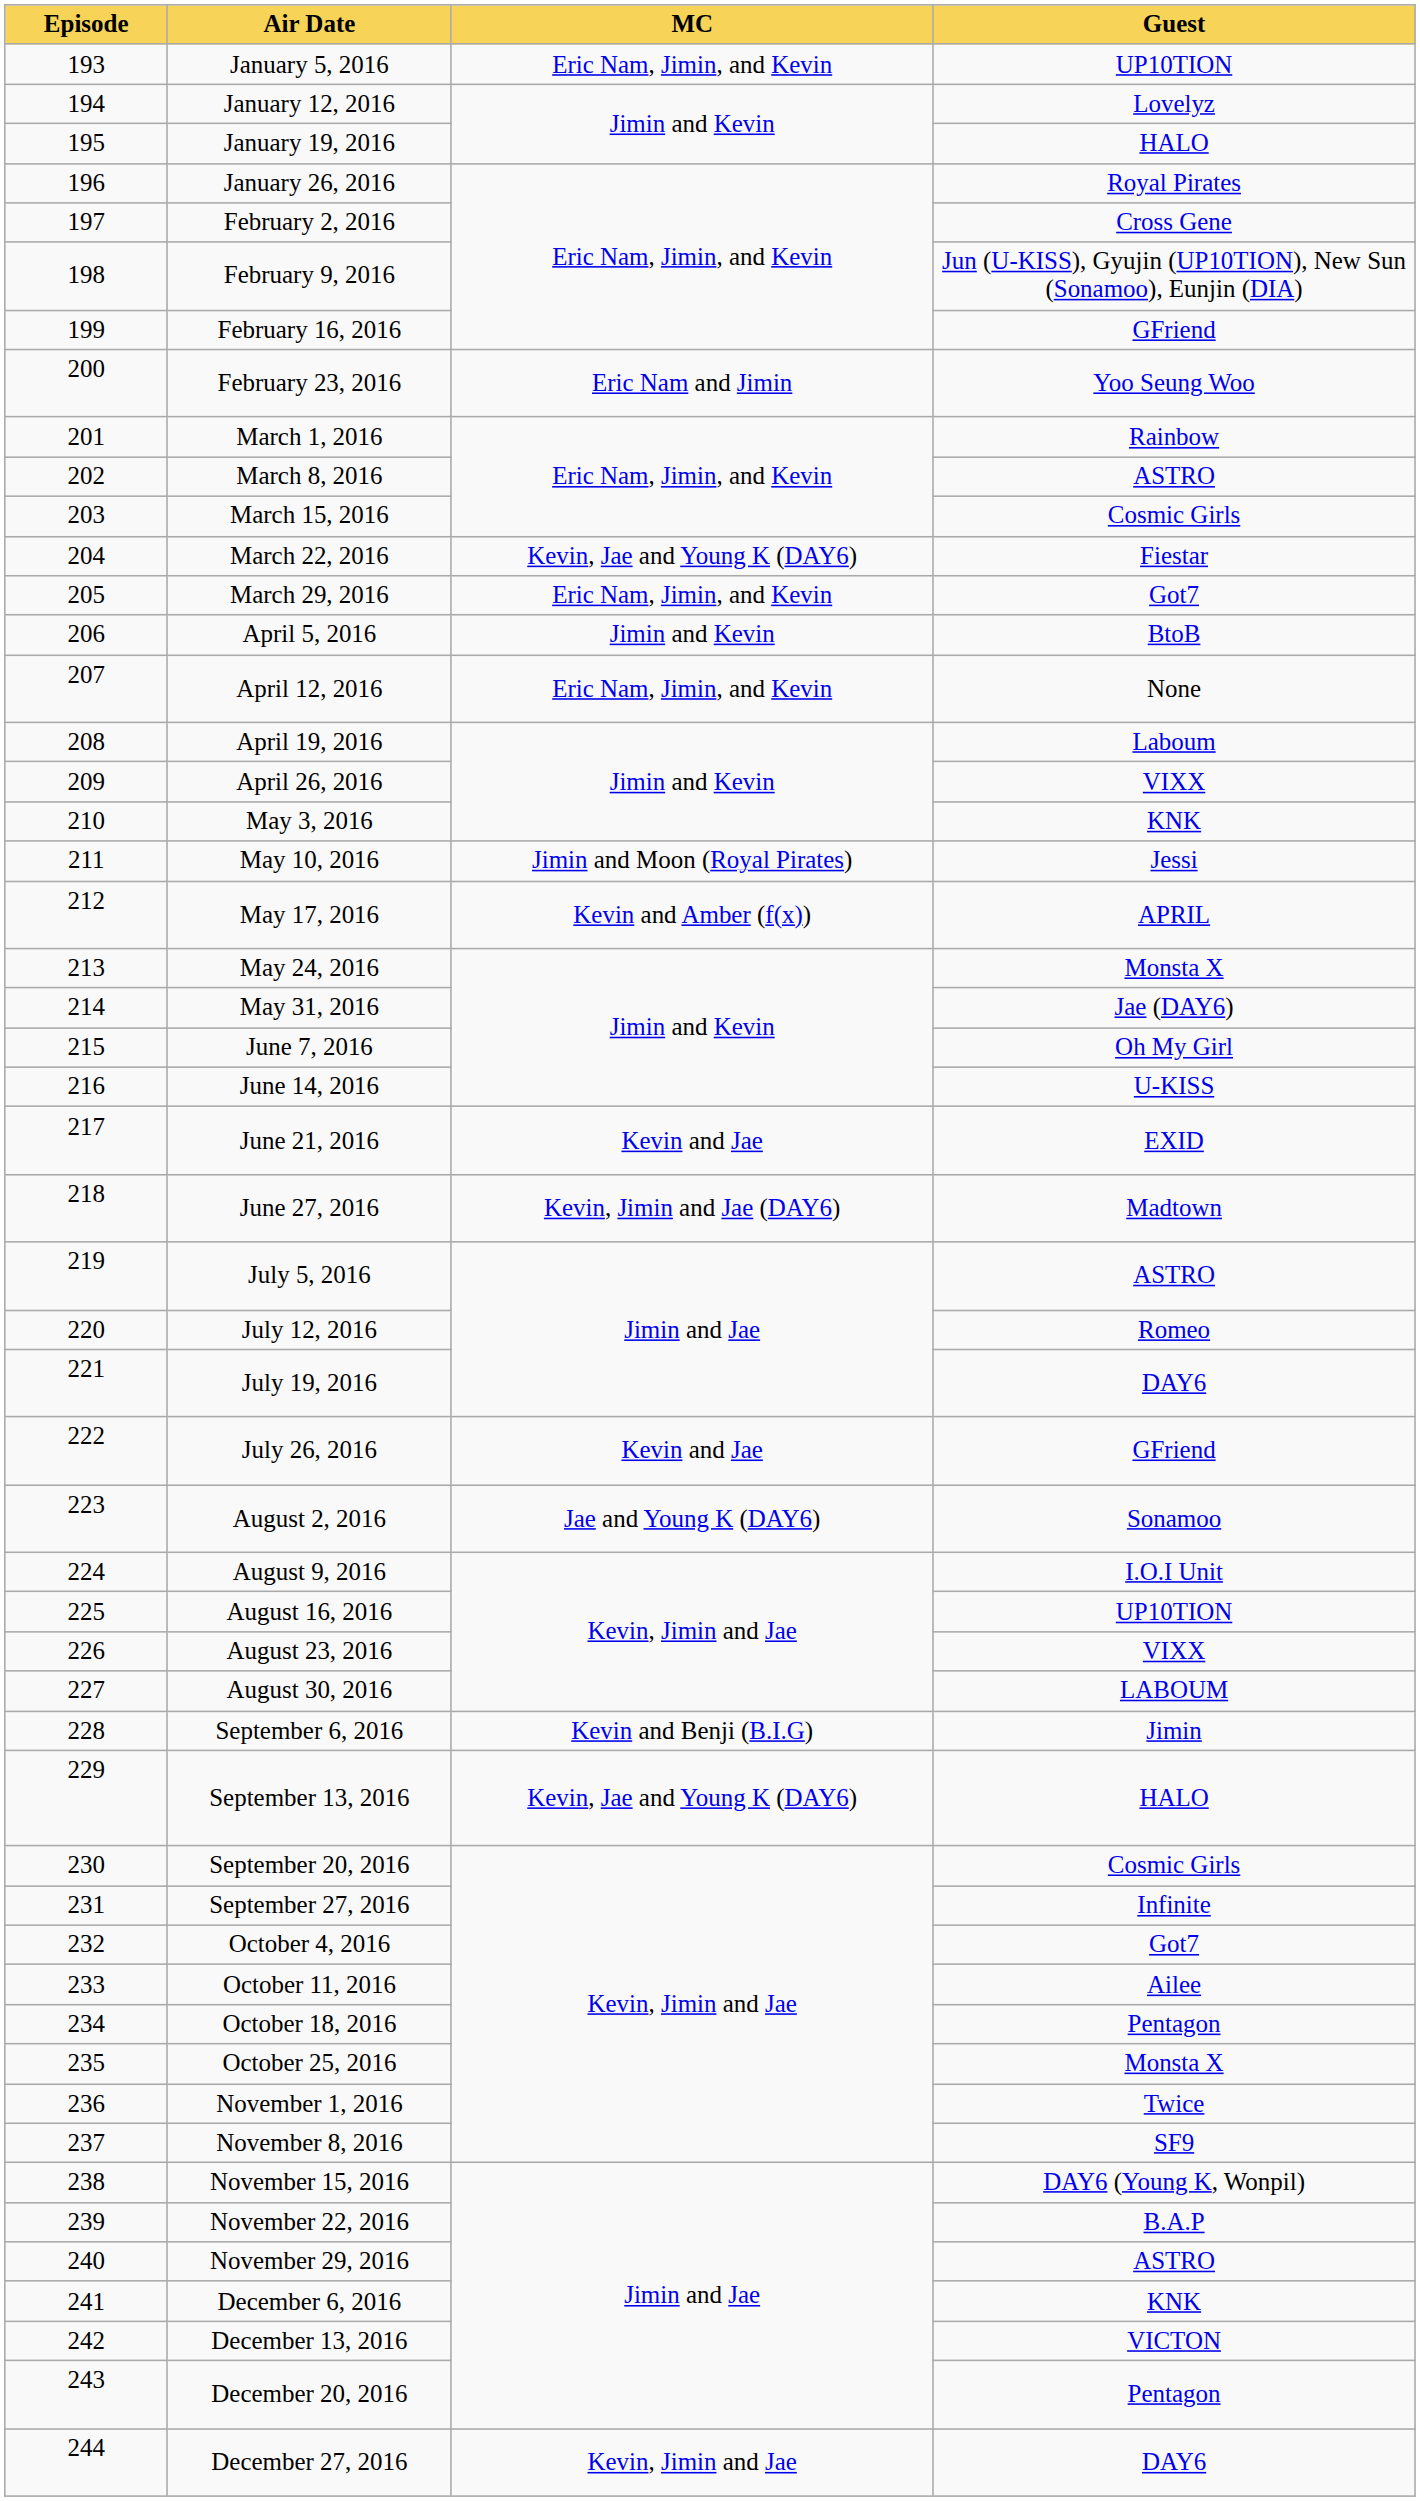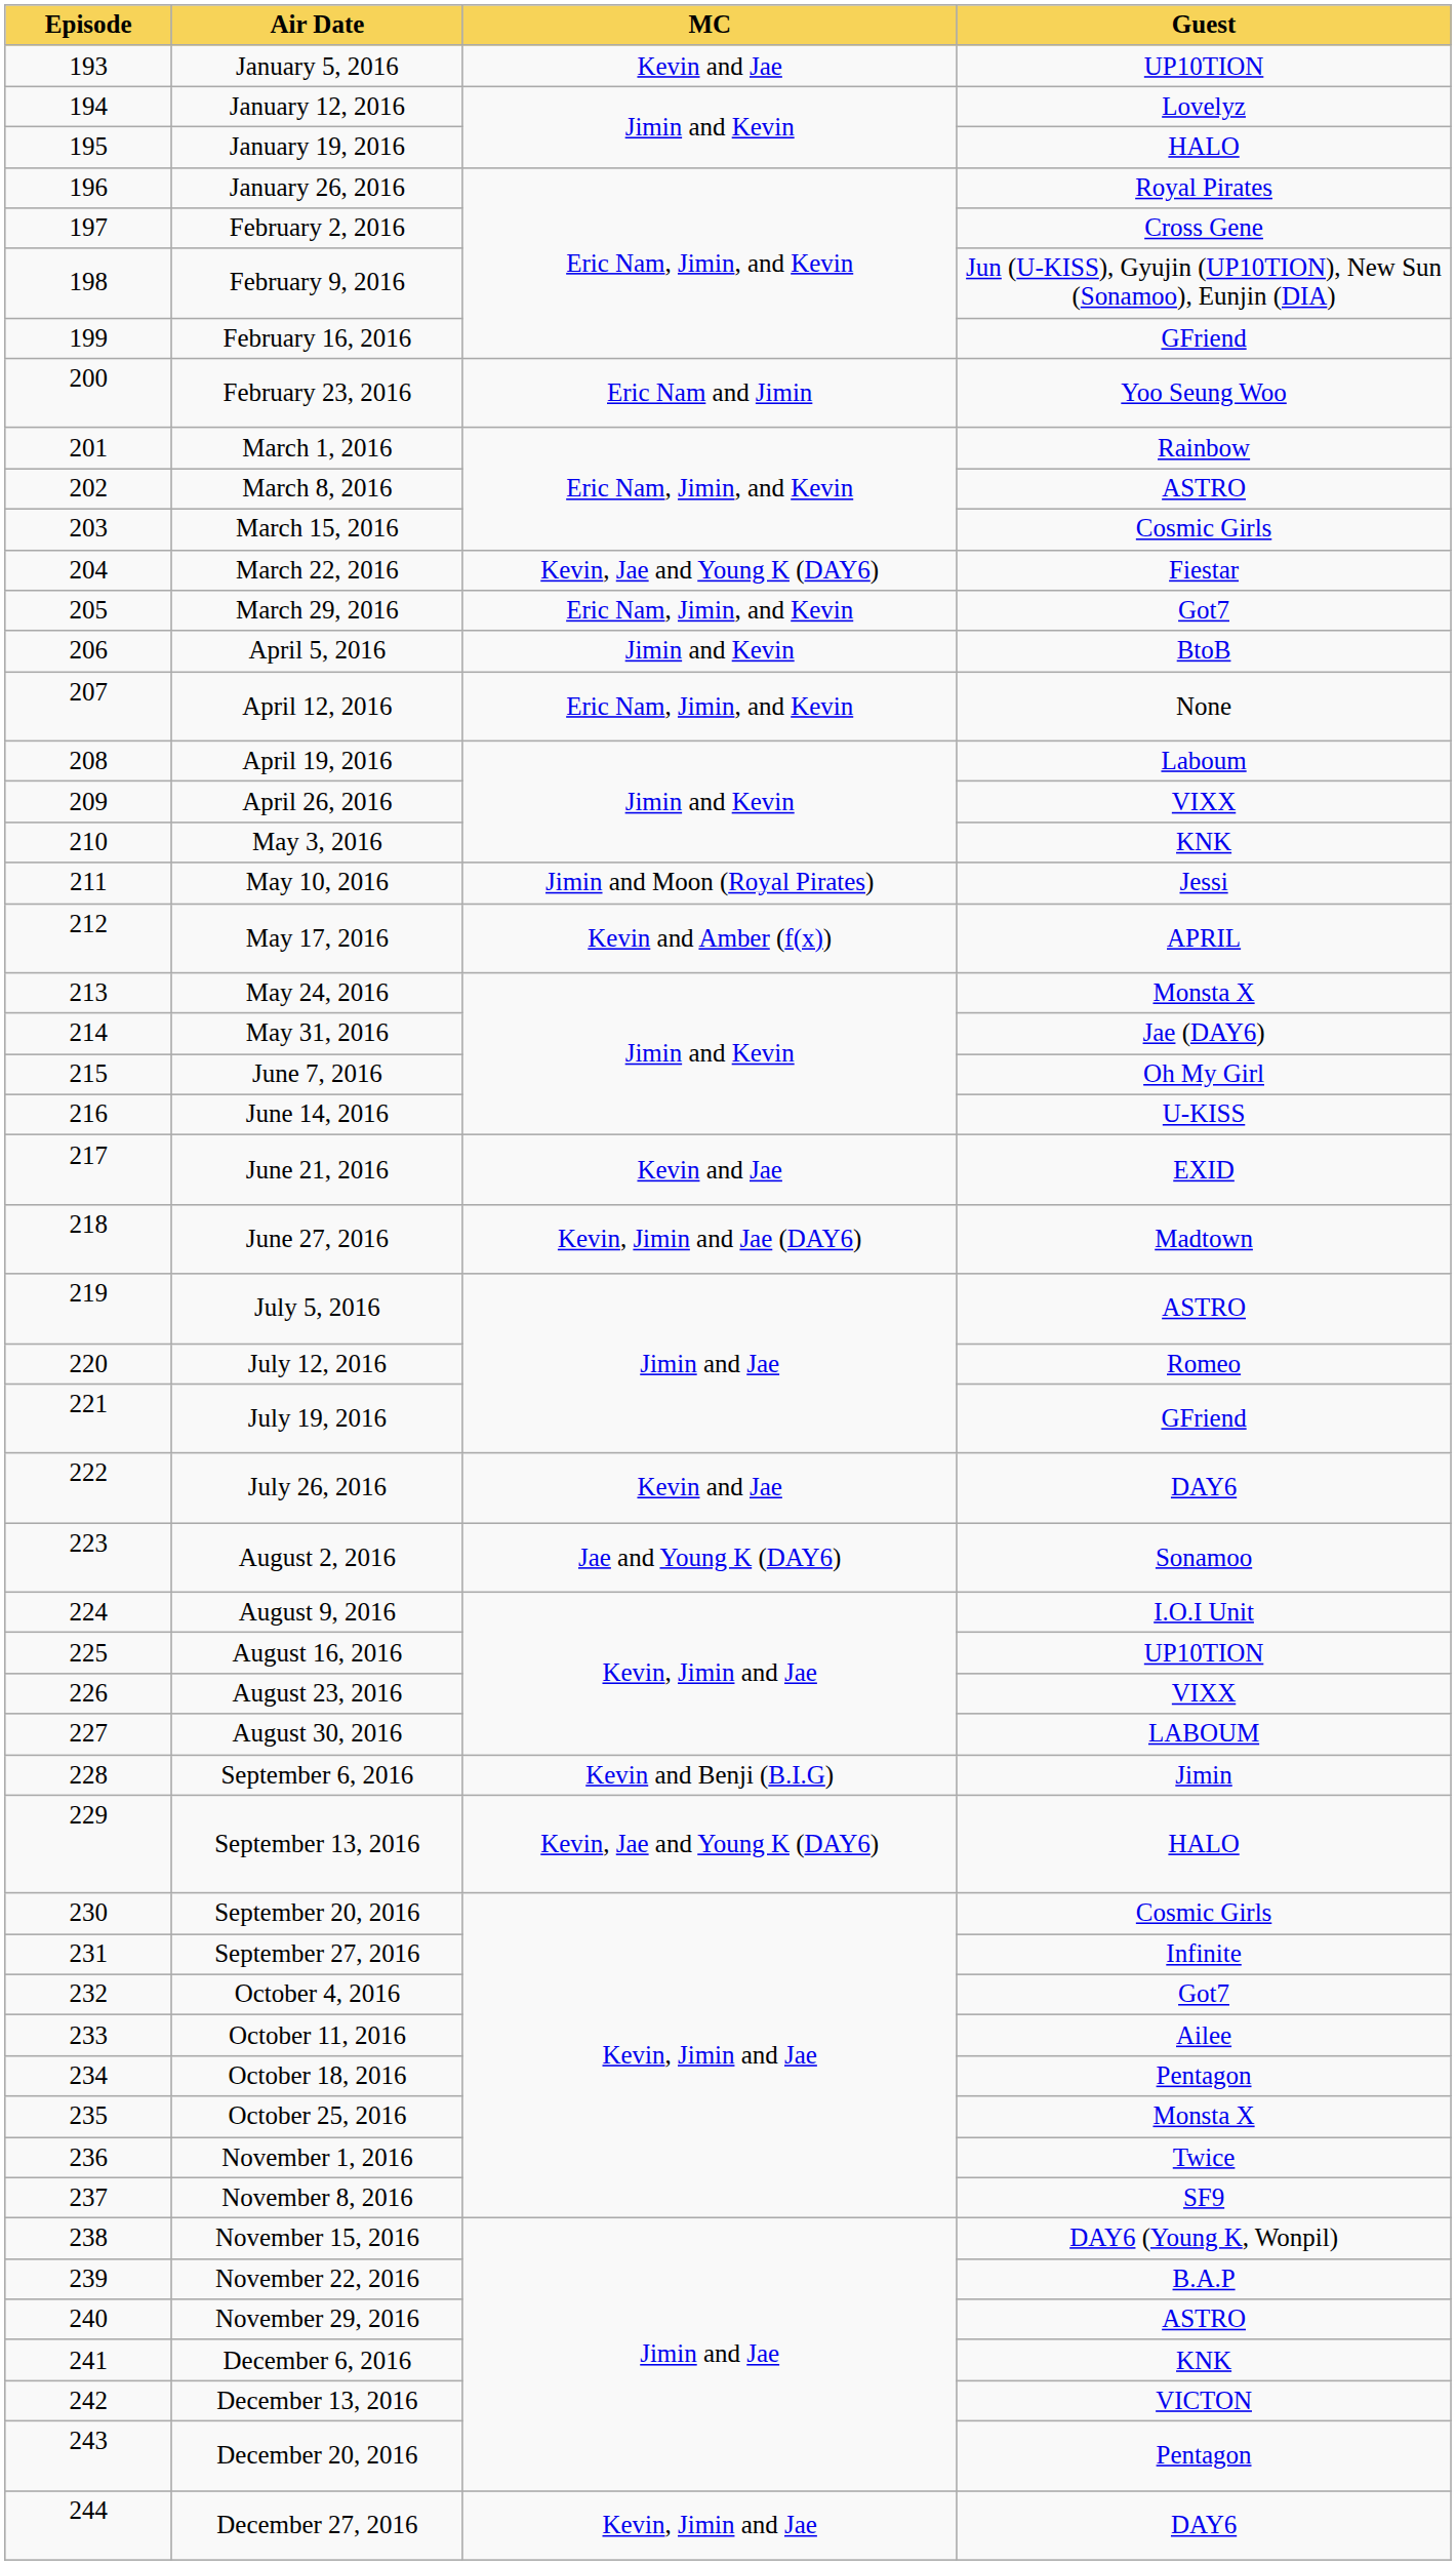 <table class="wikitable" style="text-align:center;" width="905px">
 <tr>
 <th style="background:#F7D358; width:50px;">Episode</th>
 <th style="background:#F7D358; width:100px;">Air Date</th>
 <th style="background:#F7D358; width:175px;">MC</th>
 <th style="background:#F7D358; width:175px;">Guest</th>
 </tr>
 <tr>
 <td>193<br></td>
 <td>January 5, 2016</td>
-<td><a href='#'>Eric Nam</a>, <a href='#'>Jimin</a>, and <a href='#'>Kevin</a></td>
+<td><a href='#'>Kevin</a> and <a href='#'>Jae</a></td>
 <td><a href='#'>UP10TION</a></td>
 </tr>
 <tr>
 <td>194<br></td>
 <td>January 12, 2016</td>
 <td rowspan=2><a href='#'>Jimin</a> and <a href='#'>Kevin</a></td>
 <td><a href='#'>Lovelyz</a></td>
 </tr>
 <tr>
 <td>195<br></td>
 <td>January 19, 2016</td>
 <td><a href='#'>HALO</a></td>
 </tr>
 <tr>
 <td>196</td>
 <td>January 26, 2016</td>
 <td rowspan=4><a href='#'>Eric Nam</a>, <a href='#'>Jimin</a>, and <a href='#'>Kevin</a></td>
 <td><a href='#'>Royal Pirates</a></td>
 </tr>
 <tr>
 <td>197</td>
 <td>February 2, 2016</td>
 <td><a href='#'>Cross Gene</a></td>
 </tr>
 <tr>
 <td>198<br></td>
 <td>February 9, 2016</td>
 <td><a href='#'>Jun</a> (<a href='#'>U-KISS</a>), Gyujin (<a href='#'>UP10TION</a>), New Sun (<a href='#'>Sonamoo</a>), Eunjin (<a href='#'>DIA</a>)</td>
 </tr>
 <tr>
 <td>199</td>
 <td>February 16, 2016</td>
 <td><a href='#'>GFriend</a></td>
 </tr>
 <tr>
 <td>200<br><br></td>
 <td>February 23, 2016</td>
 <td><a href='#'>Eric Nam</a> and <a href='#'>Jimin</a></td>
 <td><a href='#'>Yoo Seung Woo</a></td>
 </tr>
 <tr>
 <td>201</td>
 <td>March 1, 2016</td>
 <td rowspan=3><a href='#'>Eric Nam</a>, <a href='#'>Jimin</a>, and <a href='#'>Kevin</a></td>
 <td><a href='#'>Rainbow</a></td>
 </tr>
 <tr>
 <td>202</td>
 <td>March 8, 2016</td>
 <td><a href='#'>ASTRO</a></td>
 </tr>
 <tr>
 <td>203</td>
 <td>March 15, 2016</td>
 <td><a href='#'>Cosmic Girls</a></td>
 </tr>
 <tr>
 <td>204<br></td>
 <td>March 22, 2016</td>
 <td><a href='#'>Kevin</a>, <a href='#'>Jae</a> and <a href='#'>Young K</a> (<a href='#'>DAY6</a>)</td>
 <td><a href='#'>Fiestar</a></td>
 </tr>
 <tr>
 <td>205</td>
 <td>March 29, 2016</td>
 <td><a href='#'>Eric Nam</a>, <a href='#'>Jimin</a>, and <a href='#'>Kevin</a></td>
 <td><a href='#'>Got7</a></td>
 </tr>
 <tr>
 <td>206<br></td>
 <td>April 5, 2016</td>
 <td><a href='#'>Jimin</a> and <a href='#'>Kevin</a></td>
 <td><a href='#'>BtoB</a></td>
 </tr>
 <tr>
 <td>207<br><br></td>
 <td>April 12, 2016</td>
 <td><a href='#'>Eric Nam</a>, <a href='#'>Jimin</a>, and <a href='#'>Kevin</a></td>
 <td>None</td>
 </tr>
 <tr>
 <td>208</td>
 <td>April 19, 2016</td>
 <td rowspan=3><a href='#'>Jimin</a> and <a href='#'>Kevin</a></td>
 <td><a href='#'>Laboum</a></td>
 </tr>
 <tr>
 <td>209</td>
 <td>April 26, 2016</td>
 <td><a href='#'>VIXX</a></td>
 </tr>
 <tr>
 <td>210<br></td>
 <td>May 3, 2016</td>
 <td><a href='#'>KNK</a></td>
 </tr>
 <tr>
 <td>211<br></td>
 <td>May 10, 2016</td>
 <td><a href='#'>Jimin</a> and Moon (<a href='#'>Royal Pirates</a>)</td>
 <td><a href='#'>Jessi</a></td>
 </tr>
 <tr>
 <td>212<br><br></td>
 <td>May 17, 2016</td>
 <td><a href='#'>Kevin</a> and <a href='#'>Amber</a> (<a href='#'>f(x)</a>)</td>
 <td><a href='#'>APRIL</a></td>
 </tr>
 <tr>
 <td>213</td>
 <td>May 24, 2016</td>
 <td rowspan=4><a href='#'>Jimin</a> and <a href='#'>Kevin</a></td>
 <td><a href='#'>Monsta X</a></td>
 </tr>
 <tr>
 <td>214</td>
 <td>May 31, 2016</td>
 <td><a href='#'>Jae</a> (<a href='#'>DAY6</a>)</td>
 </tr>
 <tr>
 <td>215</td>
 <td>June 7, 2016</td>
 <td><a href='#'>Oh My Girl</a></td>
 </tr>
 <tr>
 <td>216</td>
 <td>June 14, 2016</td>
 <td><a href='#'>U-KISS</a></td>
 </tr>
 <tr>
 <td>217<br><br></td>
 <td>June 21, 2016</td>
 <td><a href='#'>Kevin</a> and <a href='#'>Jae</a></td>
 <td><a href='#'>EXID</a></td>
 </tr>
 <tr>
 <td>218<br><br></td>
 <td>June 27, 2016</td>
 <td><a href='#'>Kevin</a>, <a href='#'>Jimin</a> and <a href='#'>Jae</a> (<a href='#'>DAY6</a>)</td>
 <td><a href='#'>Madtown</a></td>
 </tr>
 <tr>
 <td>219<br><br></td>
 <td>July 5, 2016</td>
 <td rowspan=3><a href='#'>Jimin</a> and <a href='#'>Jae</a></td>
 <td><a href='#'>ASTRO</a></td>
 </tr>
 <tr>
 <td>220<br></td>
 <td>July 12, 2016</td>
 <td><a href='#'>Romeo</a></td>
 </tr>
 <tr>
 <td>221<br><br></td>
 <td>July 19, 2016</td>
-<td><a href='#'>DAY6</a></td>
+<td><a href='#'>GFriend</a></td>
 </tr>
 <tr>
 <td>222<br><br></td>
 <td>July 26, 2016</td>
 <td><a href='#'>Kevin</a> and <a href='#'>Jae</a></td>
-<td><a href='#'>GFriend</a></td>
+<td><a href='#'>DAY6</a></td>
 </tr>
 <tr>
 <td>223<br><br></td>
 <td>August 2, 2016</td>
 <td><a href='#'>Jae</a> and <a href='#'>Young K</a> (<a href='#'>DAY6</a>)</td>
 <td><a href='#'>Sonamoo</a></td>
 </tr>
 <tr>
 <td>224</td>
 <td>August 9, 2016</td>
 <td rowspan=4><a href='#'>Kevin</a>, <a href='#'>Jimin</a> and <a href='#'>Jae</a></td>
 <td><a href='#'>I.O.I Unit</a></td>
 </tr>
 <tr>
 <td>225</td>
 <td>August 16, 2016</td>
 <td><a href='#'>UP10TION</a></td>
 </tr>
 <tr>
 <td>226</td>
 <td>August 23, 2016</td>
 <td><a href='#'>VIXX</a></td>
 </tr>
 <tr>
 <td>227</td>
 <td>August 30, 2016</td>
 <td><a href='#'>LABOUM</a></td>
 </tr>
 <tr>
 <td>228</td>
 <td>September 6, 2016</td>
 <td><a href='#'>Kevin</a> and Benji (<a href='#'>B.I.G</a>)</td>
 <td><a href='#'>Jimin</a></td>
 </tr>
 <tr>
 <td>229<br><br><br></td>
 <td>September 13, 2016</td>
 <td><a href='#'>Kevin</a>, <a href='#'>Jae</a> and <a href='#'>Young K</a> (<a href='#'>DAY6</a>)</td>
 <td><a href='#'>HALO</a></td>
 </tr>
 <tr>
 <td>230<br></td>
 <td>September 20, 2016</td>
 <td rowspan=8><a href='#'>Kevin</a>, <a href='#'>Jimin</a> and <a href='#'>Jae</a></td>
 <td><a href='#'>Cosmic Girls</a></td>
 </tr>
 <tr>
 <td>231<br></td>
 <td>September 27, 2016</td>
 <td><a href='#'>Infinite</a></td>
 </tr>
 <tr>
 <td>232</td>
 <td>October 4, 2016</td>
 <td><a href='#'>Got7</a></td>
 </tr>
 <tr>
 <td>233</td>
 <td>October 11, 2016</td>
 <td><a href='#'>Ailee</a></td>
 </tr>
 <tr>
 <td>234</td>
 <td>October 18, 2016</td>
 <td><a href='#'>Pentagon</a></td>
 </tr>
 <tr>
 <td>235</td>
 <td>October 25, 2016</td>
 <td><a href='#'>Monsta X</a></td>
 </tr>
 <tr>
 <td>236</td>
 <td>November 1, 2016</td>
 <td><a href='#'>Twice</a></td>
 </tr>
 <tr>
 <td>237</td>
 <td>November 8, 2016</td>
 <td><a href='#'>SF9</a></td>
 </tr>
 <tr>
 <td>238<br></td>
 <td>November 15, 2016</td>
 <td rowspan=6><a href='#'>Jimin</a> and <a href='#'>Jae</a></td>
 <td><a href='#'>DAY6</a> (<a href='#'>Young K</a>, Wonpil)</td>
 </tr>
 <tr>
 <td>239<br></td>
 <td>November 22, 2016</td>
 <td><a href='#'>B.A.P</a></td>
 </tr>
 <tr>
 <td>240<br></td>
 <td>November 29, 2016</td>
 <td><a href='#'>ASTRO</a></td>
 </tr>
 <tr>
 <td>241<br></td>
 <td>December 6, 2016</td>
 <td><a href='#'>KNK</a></td>
 </tr>
 <tr>
 <td>242<br></td>
 <td>December 13, 2016</td>
 <td><a href='#'>VICTON</a></td>
 </tr>
 <tr>
 <td>243<br><br></td>
 <td>December 20, 2016</td>
 <td><a href='#'>Pentagon</a></td>
 </tr>
 <tr>
 <td>244<br><br></td>
 <td>December 27, 2016</td>
 <td><a href='#'>Kevin</a>, <a href='#'>Jimin</a> and <a href='#'>Jae</a></td>
 <td><a href='#'>DAY6</a></td>
 </tr>
 </table>
